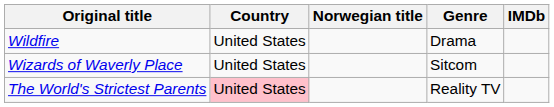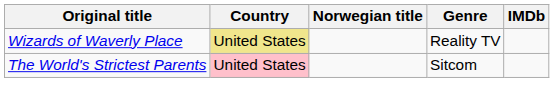 <table class="wikitable">
 <tr>
 <th>Original title</th>
 <th>Country</th>
 <th>Norwegian title</th>
 <th>Genre</th>
 <th>IMDb</th>
 </tr>
 <tr>
-<td><em><a href='#'>Wildfire</a></em></td>
-<td>United States</td>
+<td><em><a href='#'>Wizards of Waverly Place</a></em></td>
+<td style="background: khaki;">United States</td>
 <td></td>
-<td>Drama</td>
-<td></td>
-</tr>
-<tr>
-<td><em><a href='#'>Wizards of Waverly Place</a></em></td>
-<td>United States</td>
-<td></td>
-<td>Sitcom</td>
+<td>Reality TV</td>
 </tr>
 <tr>
 <td><em><a href='#'>The World's Strictest Parents</a></em></td>
 <td style="background: pink;">United States</td>
 <td></td>
-<td>Reality TV</td>
+<td>Sitcom</td>
 <td></td>
 </tr>
 </table>
